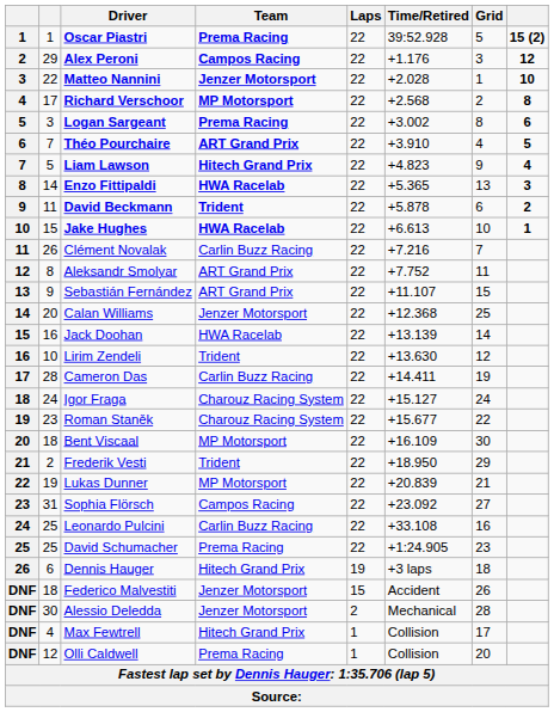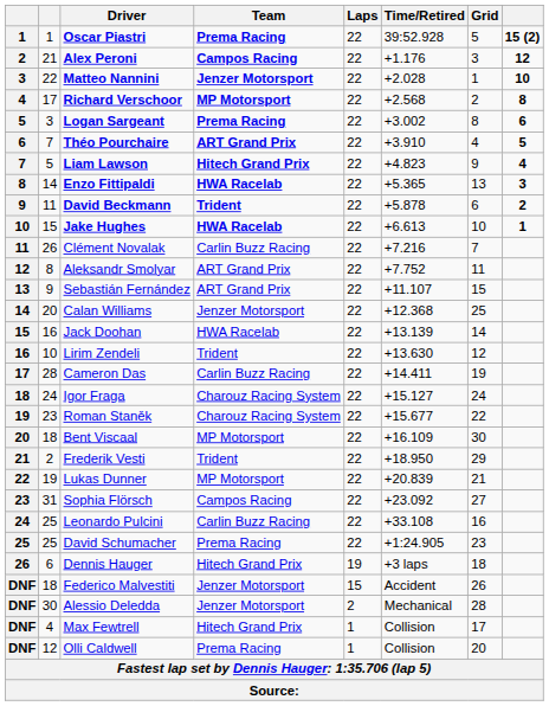 <table class="wikitable" style="font-size:85%">
 <tr>
 <th></th>
 <th></th>
 <th>Driver</th>
 <th>Team</th>
 <th>Laps</th>
 <th>Time/Retired</th>
 <th>Grid</th>
 <th></th>
 </tr>
 <tr>
 <th>1</th>
 <td align="center">1</td>
 <td><strong> <a href='#'>Oscar Piastri</a></strong></td>
 <td><strong><a href='#'>Prema Racing</a></strong></td>
 <td>22</td>
 <td>39:52.928</td>
 <td>5</td>
 <td align="center"><strong>15 (2)</strong></td>
 </tr>
 <tr>
 <th>2</th>
-<td align="center">29</td>
+<td align="center">21</td>
 <td><strong> <a href='#'>Alex Peroni</a></strong></td>
 <td><strong><a href='#'>Campos Racing</a></strong></td>
 <td>22</td>
 <td>+1.176</td>
 <td>3</td>
 <td align="center"><strong>12</strong></td>
 </tr>
 <tr>
 <th>3</th>
 <td align="center">22</td>
 <td><strong> <a href='#'>Matteo Nannini</a></strong></td>
 <td><strong><a href='#'>Jenzer Motorsport</a></strong></td>
 <td>22</td>
 <td>+2.028</td>
 <td>1</td>
 <td align="center"><strong>10</strong></td>
 </tr>
 <tr>
 <th>4</th>
 <td align="center">17</td>
 <td> <strong><a href='#'>Richard Verschoor</a></strong></td>
 <td><strong><a href='#'>MP Motorsport</a></strong></td>
 <td>22</td>
 <td>+2.568</td>
 <td>2</td>
 <td align="center"><strong>8</strong></td>
 </tr>
 <tr>
 <th>5</th>
 <td align="center">3</td>
 <td><strong> <a href='#'>Logan Sargeant</a></strong></td>
 <td><strong><a href='#'>Prema Racing</a></strong></td>
 <td>22</td>
 <td>+3.002</td>
 <td>8</td>
 <td align="center"><strong>6</strong></td>
 </tr>
 <tr>
 <th>6</th>
 <td align="center">7</td>
 <td> <strong><a href='#'>Théo Pourchaire</a></strong></td>
 <td><strong><a href='#'>ART Grand Prix</a></strong></td>
 <td>22</td>
 <td>+3.910</td>
 <td>4</td>
 <td align="center"><strong>5</strong></td>
 </tr>
 <tr>
 <th>7</th>
 <td align="center">5</td>
 <td><strong> <a href='#'>Liam Lawson</a></strong></td>
 <td><strong><a href='#'>Hitech Grand Prix</a></strong></td>
 <td>22</td>
 <td>+4.823</td>
 <td>9</td>
 <td align="center"><strong>4</strong></td>
 </tr>
 <tr>
 <th>8</th>
 <td align="center">14</td>
 <td><strong> <a href='#'>Enzo Fittipaldi</a></strong></td>
 <td><a href='#'><strong>HWA Racelab</strong></a></td>
 <td>22</td>
 <td>+5.365</td>
 <td>13</td>
 <td align="center"><strong>3</strong></td>
 </tr>
 <tr>
 <th>9</th>
 <td align="center">11</td>
 <td><strong> <a href='#'>David Beckmann</a></strong></td>
 <td><a href='#'><strong>Trident</strong></a></td>
 <td>22</td>
 <td>+5.878</td>
 <td>6</td>
 <td align="center"><strong>2</strong></td>
 </tr>
 <tr>
 <th>10</th>
 <td align="center">15</td>
 <td><strong> <a href='#'>Jake Hughes</a></strong></td>
 <td><a href='#'><strong>HWA Racelab</strong></a></td>
 <td>22</td>
 <td>+6.613</td>
 <td>10</td>
 <td align="center"><strong>1</strong></td>
 </tr>
 <tr>
 <th>11</th>
 <td align="center">26</td>
 <td> <a href='#'>Clément Novalak</a></td>
 <td><a href='#'>Carlin Buzz Racing</a></td>
 <td>22</td>
 <td>+7.216</td>
 <td>7</td>
 <td align="center"></td>
 </tr>
 <tr>
 <th>12</th>
 <td align="center">8</td>
 <td> <a href='#'>Aleksandr Smolyar</a></td>
 <td><a href='#'>ART Grand Prix</a></td>
 <td>22</td>
 <td>+7.752</td>
 <td>11</td>
 <td align="center"></td>
 </tr>
 <tr>
 <th>13</th>
 <td align="center">9</td>
 <td> <a href='#'>Sebastián Fernández</a></td>
 <td><a href='#'>ART Grand Prix</a></td>
 <td>22</td>
 <td>+11.107</td>
 <td>15</td>
 <td align="center"></td>
 </tr>
 <tr>
 <th>14</th>
 <td align="center">20</td>
 <td> <a href='#'>Calan Williams</a></td>
 <td><a href='#'>Jenzer Motorsport</a></td>
 <td>22</td>
 <td>+12.368</td>
 <td>25</td>
 <td align="center"></td>
 </tr>
 <tr>
 <th>15</th>
 <td align="center">16</td>
 <td> <a href='#'>Jack Doohan</a></td>
 <td><a href='#'>HWA Racelab</a></td>
 <td>22</td>
 <td>+13.139</td>
 <td>14</td>
 <td align="center"></td>
 </tr>
 <tr>
 <th>16</th>
 <td align="center">10</td>
 <td> <a href='#'>Lirim Zendeli</a></td>
 <td><a href='#'>Trident</a></td>
 <td>22</td>
 <td>+13.630</td>
 <td>12</td>
 <td align="center"></td>
 </tr>
 <tr>
 <th>17</th>
 <td align="center">28</td>
 <td> <a href='#'>Cameron Das</a></td>
 <td><a href='#'>Carlin Buzz Racing</a></td>
 <td>22</td>
 <td>+14.411</td>
 <td>19</td>
 <td align="center"></td>
 </tr>
 <tr>
 <th>18</th>
 <td align="center">24</td>
 <td> <a href='#'>Igor Fraga</a></td>
 <td><a href='#'>Charouz Racing System</a></td>
 <td>22</td>
 <td>+15.127</td>
 <td>24</td>
 <td></td>
 </tr>
 <tr>
 <th>19</th>
 <td align="center">23</td>
 <td> <a href='#'>Roman Staněk</a></td>
 <td><a href='#'>Charouz Racing System</a></td>
 <td>22</td>
 <td>+15.677</td>
 <td>22</td>
 <td align="center"></td>
 </tr>
 <tr>
 <th>20</th>
 <td align="center">18</td>
 <td> <a href='#'>Bent Viscaal</a></td>
 <td><a href='#'>MP Motorsport</a></td>
 <td>22</td>
 <td>+16.109</td>
 <td>30</td>
 <td align="center"></td>
 </tr>
 <tr>
 <th>21</th>
 <td align="center">2</td>
 <td> <a href='#'>Frederik Vesti</a></td>
 <td><a href='#'>Trident</a></td>
 <td>22</td>
 <td>+18.950</td>
 <td>29</td>
 <td align="center"></td>
 </tr>
 <tr>
 <th>22</th>
 <td align="center">19</td>
 <td> <a href='#'>Lukas Dunner</a></td>
 <td><a href='#'>MP Motorsport</a></td>
 <td>22</td>
 <td>+20.839</td>
 <td>21</td>
 <td align="center"></td>
 </tr>
 <tr>
 <th>23</th>
 <td align="center">31</td>
 <td> <a href='#'>Sophia Flörsch</a></td>
 <td><a href='#'>Campos Racing</a></td>
 <td>22</td>
 <td>+23.092</td>
 <td>27</td>
 <td align="center"></td>
 </tr>
 <tr>
 <th>24</th>
 <td align="center">25</td>
 <td> <a href='#'>Leonardo Pulcini</a></td>
 <td><a href='#'>Carlin Buzz Racing</a></td>
 <td>22</td>
 <td>+33.108</td>
 <td>16</td>
 <td align="center"></td>
 </tr>
 <tr>
 <th>25</th>
 <td align="center">25</td>
 <td> <a href='#'>David Schumacher</a></td>
 <td><a href='#'>Prema Racing</a></td>
 <td>22</td>
 <td>+1:24.905</td>
 <td>23</td>
 <td align="center"></td>
 </tr>
 <tr>
 <th>26</th>
 <td align="center">6</td>
 <td> <a href='#'>Dennis Hauger</a></td>
 <td><a href='#'>Hitech Grand Prix</a></td>
 <td>19</td>
 <td>+3 laps</td>
 <td>18</td>
 <td align="center"></td>
 </tr>
 <tr>
 <th>DNF</th>
 <td align="center">18</td>
 <td> <a href='#'>Federico Malvestiti</a></td>
 <td><a href='#'>Jenzer Motorsport</a></td>
 <td>15</td>
 <td>Accident</td>
 <td>26</td>
 <td align="center"></td>
 </tr>
 <tr>
 <th>DNF</th>
 <td align="center">30</td>
 <td> <a href='#'>Alessio Deledda</a></td>
 <td><a href='#'>Jenzer Motorsport</a></td>
 <td>2</td>
 <td>Mechanical</td>
 <td>28</td>
 <td align="center"></td>
 </tr>
 <tr>
 <th>DNF</th>
 <td align="center">4</td>
 <td> <a href='#'>Max Fewtrell</a></td>
 <td><a href='#'>Hitech Grand Prix</a></td>
 <td>1</td>
 <td>Collision</td>
 <td>17</td>
 <td align="center"></td>
 </tr>
 <tr>
 <th>DNF</th>
 <td align="center">12</td>
 <td> <a href='#'>Olli Caldwell</a></td>
 <td><a href='#'>Prema Racing</a></td>
 <td>1</td>
 <td>Collision</td>
 <td>20</td>
 <td align="center"></td>
 </tr>
 <tr>
 <th colspan="8" align="center"><em>Fastest lap set by  <a href='#'>Dennis Hauger</a>: 1:35.706 (lap 5)</em></th>
 </tr>
 <tr>
 <th colspan="8">Source:</th>
 </tr>
 </table>
